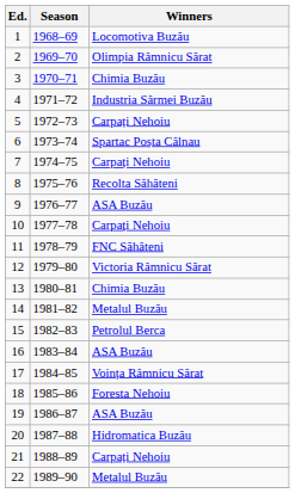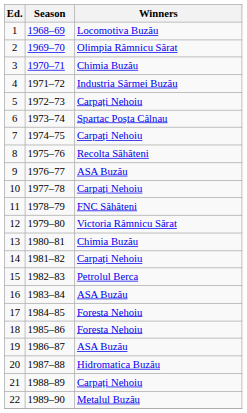 <table class="wikitable" style="font-size:90%">
 <tr>
 <th><abbr>Ed.</abbr></th>
 <th width="60">Season</th>
 <th width="220">Winners</th>
 </tr>
 <tr>
 <td align=center>1</td>
 <td><a href='#'>1968–69</a></td>
 <td><a href='#'>Locomotiva Buzău</a></td>
 </tr>
 <tr>
 <td align=center>2</td>
 <td><a href='#'>1969–70</a></td>
 <td><a href='#'>Olimpia Râmnicu Sărat</a></td>
 </tr>
 <tr>
 <td align=center>3</td>
 <td><a href='#'>1970–71</a></td>
 <td><a href='#'>Chimia Buzău</a></td>
 </tr>
 <tr>
 <td align=center>4</td>
 <td>1971–72</td>
 <td><a href='#'>Industria Sârmei Buzău</a></td>
 </tr>
 <tr>
 <td align=center>5</td>
 <td>1972–73</td>
 <td><a href='#'>Carpați Nehoiu</a></td>
 </tr>
 <tr>
 <td align=center>6</td>
 <td>1973–74</td>
 <td><a href='#'>Spartac Poșta Câlnau</a></td>
 </tr>
 <tr>
 <td align=center>7</td>
 <td>1974–75</td>
 <td><a href='#'>Carpați Nehoiu</a></td>
 </tr>
 <tr>
 <td align=center>8</td>
 <td>1975–76</td>
 <td><a href='#'>Recolta Săhăteni</a></td>
 </tr>
 <tr>
 <td align=center>9</td>
 <td>1976–77</td>
 <td><a href='#'>ASA Buzău</a></td>
 </tr>
 <tr>
 <td align=center>10</td>
 <td>1977–78</td>
 <td><a href='#'>Carpați Nehoiu</a></td>
 </tr>
 <tr>
 <td align=center>11</td>
 <td>1978–79</td>
 <td><a href='#'>FNC Săhăteni</a></td>
 </tr>
 <tr>
 <td align=center>12</td>
 <td>1979–80</td>
 <td><a href='#'>Victoria Râmnicu Sărat</a></td>
 </tr>
 <tr>
 <td align=center>13</td>
 <td>1980–81</td>
 <td><a href='#'>Chimia Buzău</a></td>
 </tr>
 <tr>
 <td align=center>14</td>
 <td>1981–82</td>
-<td><a href='#'>Metalul Buzău</a></td>
+<td><a href='#'>Carpați Nehoiu</a></td>
 </tr>
 <tr>
 <td align=center>15</td>
 <td>1982–83</td>
 <td><a href='#'>Petrolul Berca</a></td>
 </tr>
 <tr>
 <td align=center>16</td>
 <td>1983–84</td>
 <td><a href='#'>ASA Buzău</a></td>
 </tr>
 <tr>
 <td align=center>17</td>
 <td>1984–85</td>
-<td><a href='#'>Voința Râmnicu Sărat</a></td>
+<td><a href='#'>Foresta Nehoiu</a></td>
 </tr>
 <tr>
 <td align=center>18</td>
 <td>1985–86</td>
 <td><a href='#'>Foresta Nehoiu</a></td>
 </tr>
 <tr>
 <td align=center>19</td>
 <td>1986–87</td>
 <td><a href='#'>ASA Buzău</a></td>
 </tr>
 <tr>
 <td align=center>20</td>
 <td>1987–88</td>
 <td><a href='#'>Hidromatica Buzău</a></td>
 </tr>
 <tr>
 <td align=center>21</td>
 <td>1988–89</td>
 <td><a href='#'>Carpați Nehoiu</a></td>
 </tr>
 <tr>
 <td align=center>22</td>
 <td>1989–90</td>
 <td><a href='#'>Metalul Buzău</a></td>
 </tr>
 <tr>
 </tr>
 </table>
